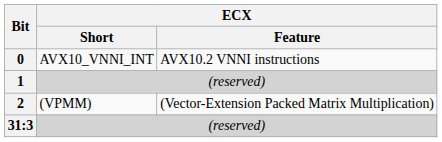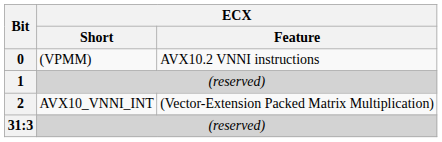 <table class="wikitable">
 <tr>
 <th rowspan=2>Bit</th>
 <th colspan=2>ECX</th>
 </tr>
 <tr>
 <th>Short</th>
 <th>Feature</th>
 </tr>
 <tr>
 <th>0</th>
-<td>AVX10_VNNI_INT</td>
+<td>(VPMM)</td>
 <td>AVX10.2 VNNI instructions</td>
 </tr>
 <tr>
 <th>1</th>
 <td colspan="2" style="text-align:center; background:lightgrey;"><em>(reserved)</em></td>
 </tr>
 <tr>
 <th>2</th>
-<td>(VPMM)</td>
+<td>AVX10_VNNI_INT</td>
 <td>(Vector-Extension Packed Matrix Multiplication)</td>
 </tr>
 <tr>
 <th>31:3</th>
 <td colspan="2" style="text-align:center; background:lightgrey;"><em>(reserved)</em></td>
 </tr>
 </table>
